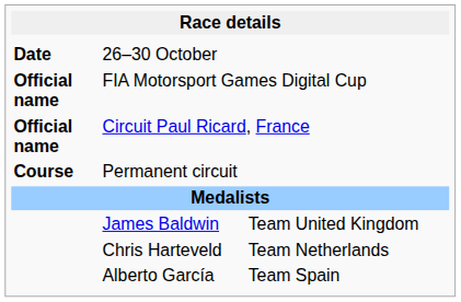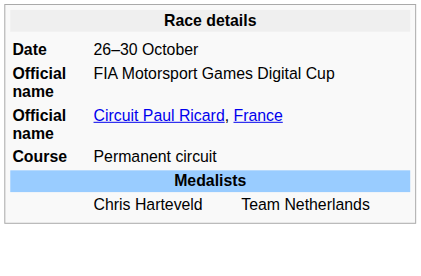 <table class="infobox" align="right" cellpadding="2" style="float:right; width: 26em; ">
 <tr>
 <th colspan="3" bgcolor="#efefef">Race details</th>
 </tr>
 <tr>
 <td colspan="3" style="text-align:center;"></td>
 </tr>
 <tr>
 <td style="width: 20%;"><strong>Date</strong></td>
 <td>26–30 October</td>
 </tr>
 <tr>
 <td><strong>Official name</strong></td>
 <td colspan=2>FIA Motorsport Games Digital Cup</td>
 </tr>
 <tr>
 <td><strong>Official name</strong></td>
 <td colspan=2><a href='#'>Circuit Paul Ricard</a>, <a href='#'>France</a></td>
 </tr>
 <tr>
 <td><strong>Course</strong></td>
 <td colspan=2>Permanent circuit<br></td>
 </tr>
 <tr>
 <td colspan=3 style="text-align:center; background-color:#99ccff"><strong>Medalists</strong></td>
 </tr>
 <tr>
 <td></td>
-<td> <a href='#'>James Baldwin</a></td>
-<td>Team United Kingdom</td>
-</tr>
-<tr>
-<td></td>
 <td> Chris Harteveld</td>
 <td>Team Netherlands</td>
 </tr>
 <tr>
-<td></td>
-<td> Alberto García</td>
-<td>Team Spain</td>
-</tr>
-<tr>
 </tr>
 </table>
